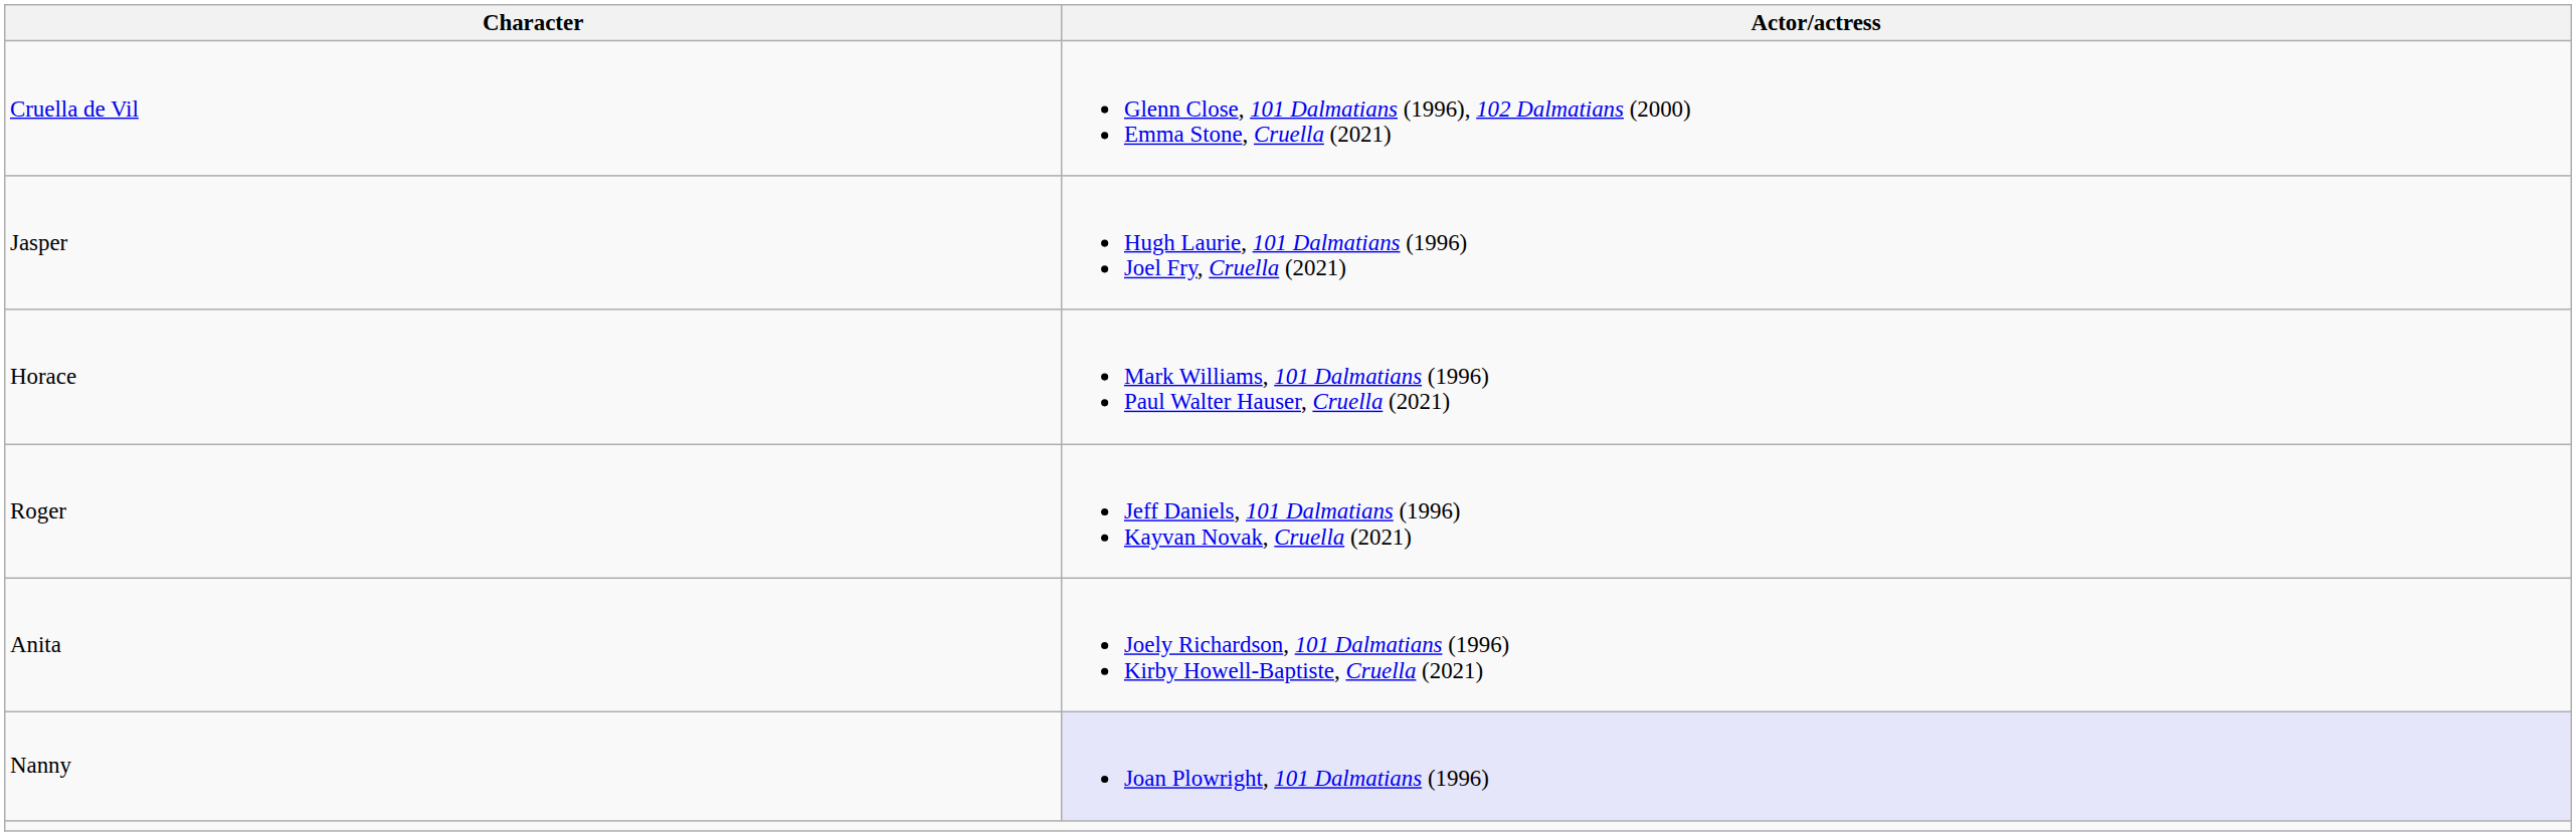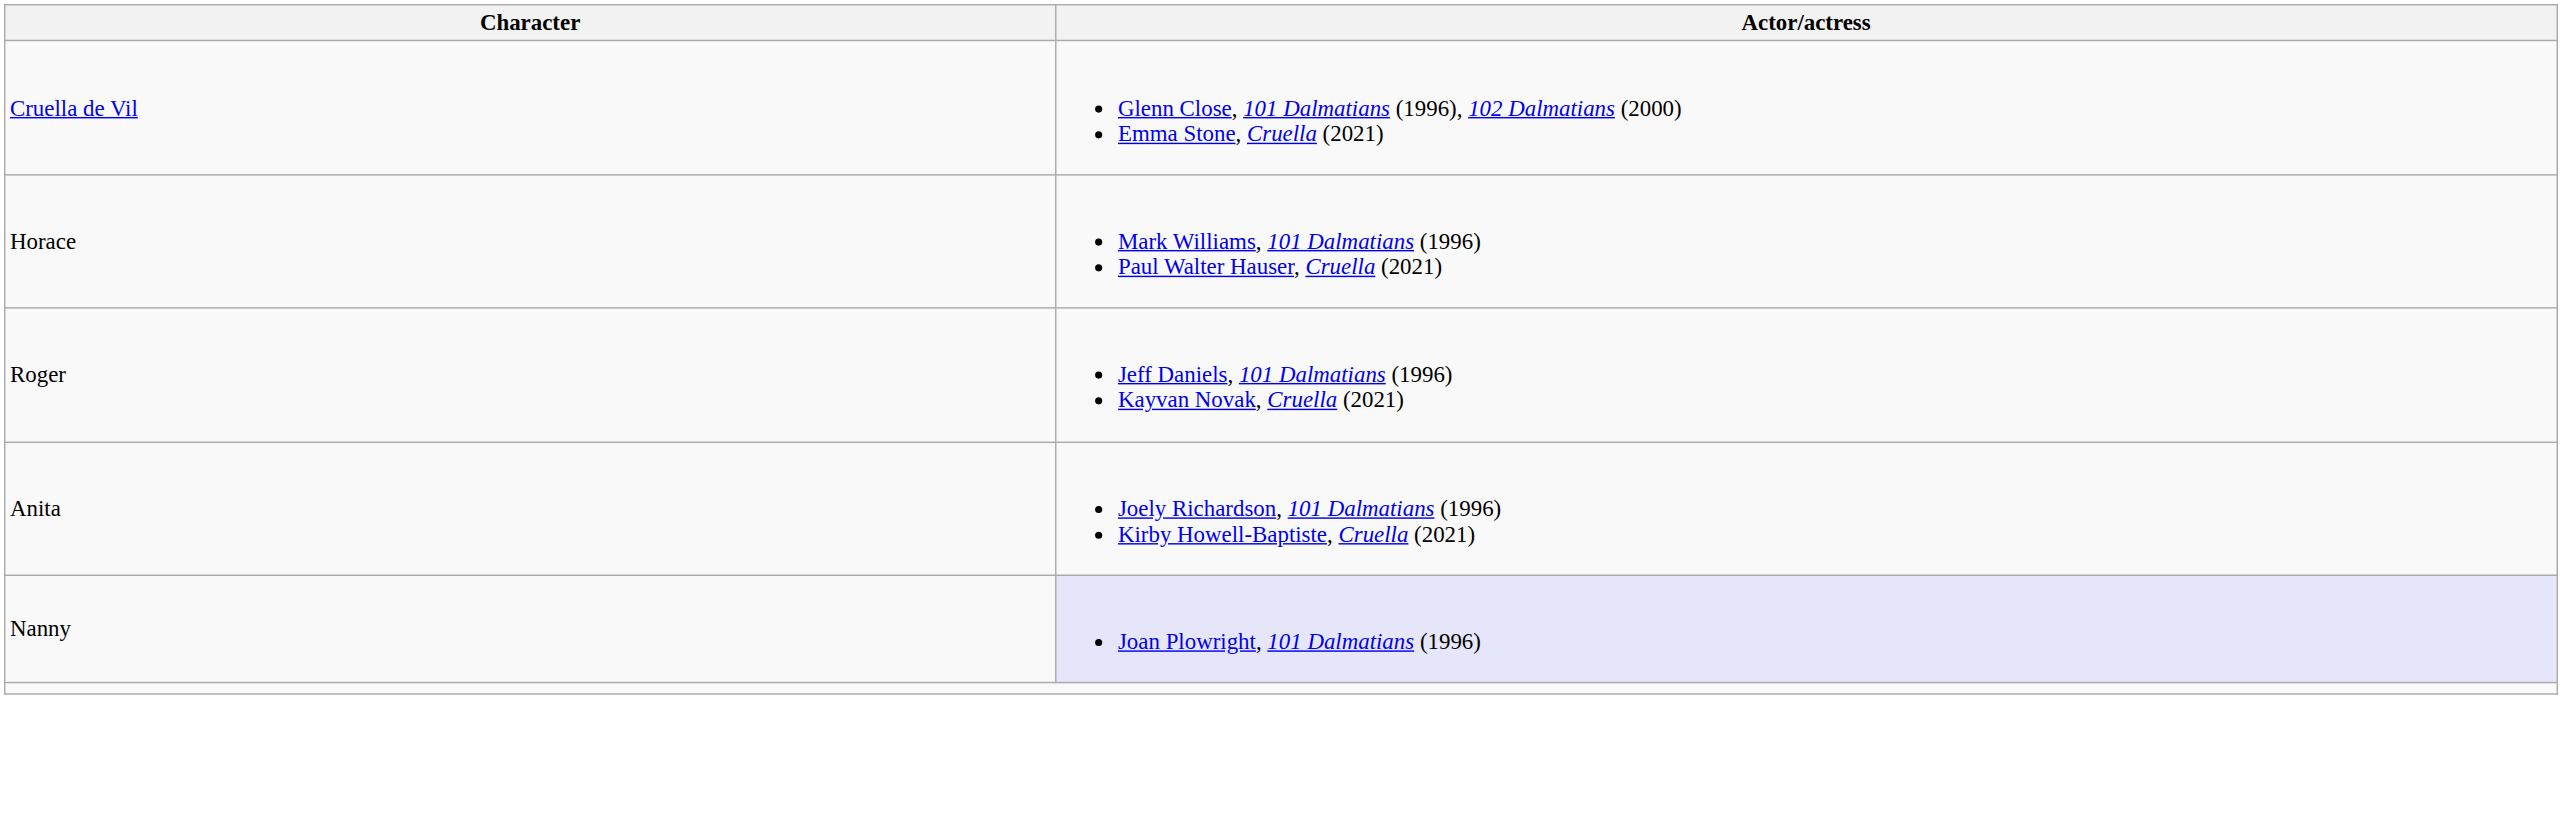 <table style="width:90%;" class="wikitable">
 <tr>
 <th style="width:35%;">Character</th>
 <th style="width:50%;">Actor/actress</th>
 </tr>
 <tr>
 <td><a href='#'>Cruella de Vil</a></td>
 <td><br><ul><li><a href='#'>Glenn Close</a>, <a href='#'><em>101 Dalmatians</em></a> (1996), <em><a href='#'>102 Dalmatians</a></em> (2000)</li><li><a href='#'>Emma Stone</a>, <a href='#'><em>Cruella</em></a> (2021)</li></ul></td>
-</tr>
-<tr>
-<td>Jasper</td>
-<td><br><ul><li><a href='#'>Hugh Laurie</a>, <a href='#'><em>101 Dalmatians</em></a> (1996)</li><li><a href='#'>Joel Fry</a>, <a href='#'><em>Cruella</em></a> (2021)</li></ul></td>
 </tr>
 <tr>
 <td>Horace</td>
 <td><br><ul><li><a href='#'>Mark Williams</a>, <a href='#'><em>101 Dalmatians</em></a> (1996)</li><li><a href='#'>Paul Walter Hauser</a>, <a href='#'><em>Cruella</em></a> (2021)</li></ul></td>
 </tr>
 <tr>
 <td>Roger</td>
 <td><br><ul><li><a href='#'>Jeff Daniels</a>, <a href='#'><em>101 Dalmatians</em></a> (1996)</li><li><a href='#'>Kayvan Novak</a>, <a href='#'><em>Cruella</em></a> (2021)</li></ul></td>
 </tr>
 <tr>
 <td>Anita</td>
 <td><br><ul><li><a href='#'>Joely Richardson</a>, <a href='#'><em>101 Dalmatians</em></a> (1996)</li><li><a href='#'>Kirby Howell-Baptiste</a>, <a href='#'><em>Cruella</em></a> (2021)</li></ul></td>
 </tr>
 <tr>
 <td>Nanny</td>
 <td style="background: lavender;"><br><ul><li><a href='#'>Joan Plowright</a>, <a href='#'><em>101 Dalmatians</em></a> (1996)</li></ul></td>
 </tr>
 <tr>
 <td colspan="2"></td>
 </tr>
 </table>
